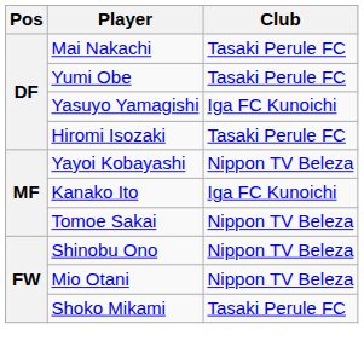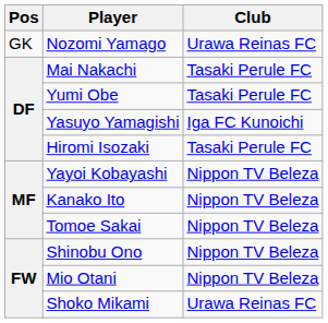 <table class="wikitable">
 <tr>
 <th>Pos</th>
 <th>Player</th>
 <th>Club</th>
+</tr>
+<tr>
+<td>GK</td>
+<td> <a href='#'>Nozomi Yamago</a></td>
+<td><a href='#'>Urawa Reinas FC</a></td>
 </tr>
 <tr>
 <th rowspan=4>DF</th>
 <td> <a href='#'>Mai Nakachi</a></td>
 <td><a href='#'>Tasaki Perule FC</a></td>
 </tr>
 <tr>
 <td> <a href='#'>Yumi Obe</a></td>
 <td><a href='#'>Tasaki Perule FC</a></td>
 </tr>
 <tr>
 <td> <a href='#'>Yasuyo Yamagishi</a></td>
 <td><a href='#'>Iga FC Kunoichi</a></td>
 </tr>
 <tr>
 <td> <a href='#'>Hiromi Isozaki</a></td>
 <td><a href='#'>Tasaki Perule FC</a></td>
 </tr>
 <tr>
 <th rowspan=3>MF</th>
 <td> <a href='#'>Yayoi Kobayashi</a></td>
 <td><a href='#'>Nippon TV Beleza</a></td>
 </tr>
 <tr>
 <td> <a href='#'>Kanako Ito</a></td>
-<td><a href='#'>Iga FC Kunoichi</a></td>
+<td><a href='#'>Nippon TV Beleza</a></td>
 </tr>
 <tr>
 <td> <a href='#'>Tomoe Sakai</a></td>
 <td><a href='#'>Nippon TV Beleza</a></td>
 </tr>
 <tr>
 <th rowspan=3>FW</th>
 <td> <a href='#'>Shinobu Ono</a></td>
 <td><a href='#'>Nippon TV Beleza</a></td>
 </tr>
 <tr>
 <td> <a href='#'>Mio Otani</a></td>
 <td><a href='#'>Nippon TV Beleza</a></td>
 </tr>
 <tr>
 <td> <a href='#'>Shoko Mikami</a></td>
-<td><a href='#'>Tasaki Perule FC</a></td>
+<td><a href='#'>Urawa Reinas FC</a></td>
 </tr>
 </table>
